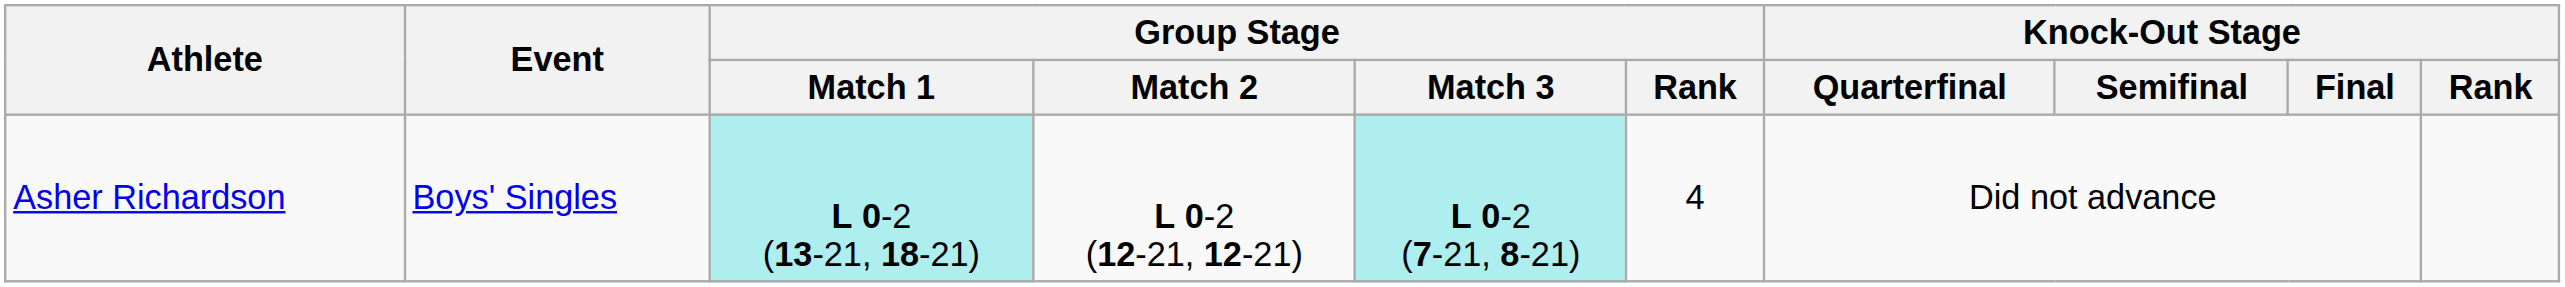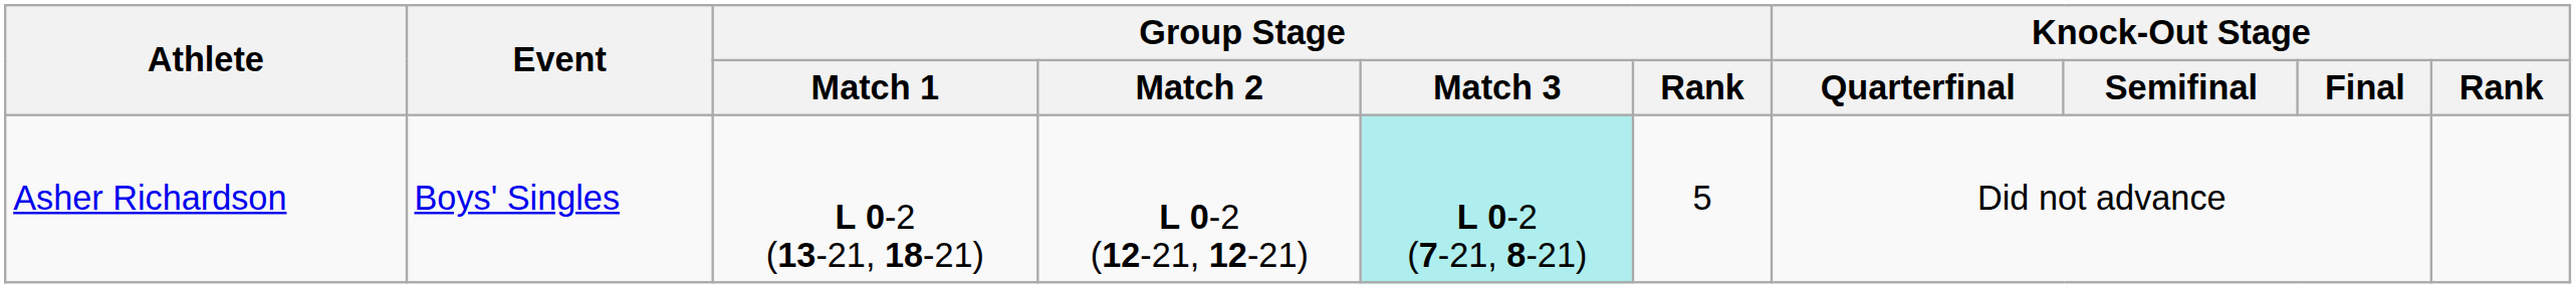 <table class="wikitable" width="85%" style="text-align:left; font-size:90%">
 <tr>
 <th rowspan=2>Athlete</th>
 <th rowspan=2>Event</th>
 <th colspan=4>Group Stage</th>
 <th colspan=4>Knock-Out Stage</th>
 </tr>
 <tr>
 <th>Match 1</th>
 <th>Match 2</th>
 <th>Match 3</th>
 <th>Rank</th>
 <th>Quarterfinal</th>
 <th>Semifinal</th>
 <th>Final</th>
 <th>Rank</th>
 </tr>
 <tr>
 <td><a href='#'>Asher Richardson</a></td>
 <td><a href='#'>Boys' Singles</a></td>
-<td align=center style="background: paleturquoise;"> <br><br><strong>L</strong> <strong>0</strong>-2 <br> (<strong>13</strong>-21, <strong>18</strong>-21)</td>
+<td align=center> <br><br><strong>L</strong> <strong>0</strong>-2 <br> (<strong>13</strong>-21, <strong>18</strong>-21)</td>
 <td align=center> <br><br><strong>L</strong> <strong>0</strong>-2 <br> (<strong>12</strong>-21, <strong>12</strong>-21)</td>
 <td align=center style="background: paleturquoise;"> <br><br><strong>L</strong> <strong>0</strong>-2 <br> (<strong>7</strong>-21, <strong>8</strong>-21)</td>
-<td align=center>4</td>
+<td align=center>5</td>
 <td colspan="3" align=center>Did not advance</td>
 <td></td>
 </tr>
 </table>
